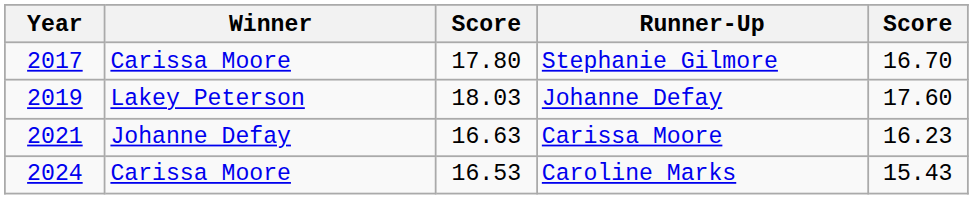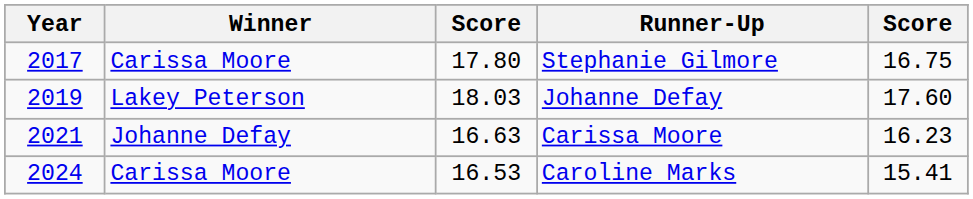 <table class="wikitable" border="1">
 <tr>
 <th width=50>Year</th>
 <th width=180>Winner</th>
 <th width=50>Score</th>
 <th width=180>Runner-Up</th>
 <th width=50>Score</th>
 </tr>
 <tr>
 <td align=center><a href='#'>2017</a></td>
 <td> <a href='#'>Carissa Moore</a></td>
 <td align=center>17.80</td>
 <td> <a href='#'>Stephanie Gilmore</a></td>
-<td align=center>16.70</td>
+<td align=center>16.75</td>
 </tr>
 <tr>
 <td align=center><a href='#'>2019</a></td>
 <td> <a href='#'>Lakey Peterson</a></td>
 <td align=center>18.03</td>
 <td> <a href='#'>Johanne Defay</a></td>
 <td align=center>17.60</td>
 </tr>
 <tr>
 <td align=center><a href='#'>2021</a></td>
 <td> <a href='#'>Johanne Defay</a></td>
 <td align=center>16.63</td>
 <td> <a href='#'>Carissa Moore</a></td>
 <td align=center>16.23</td>
 </tr>
 <tr>
 <td align=center><a href='#'>2024</a></td>
 <td> <a href='#'>Carissa Moore</a> </td>
 <td align=center>16.53</td>
 <td> <a href='#'>Caroline Marks</a></td>
-<td align=center>15.43</td>
+<td align=center>15.41</td>
 </tr>
 </table>
